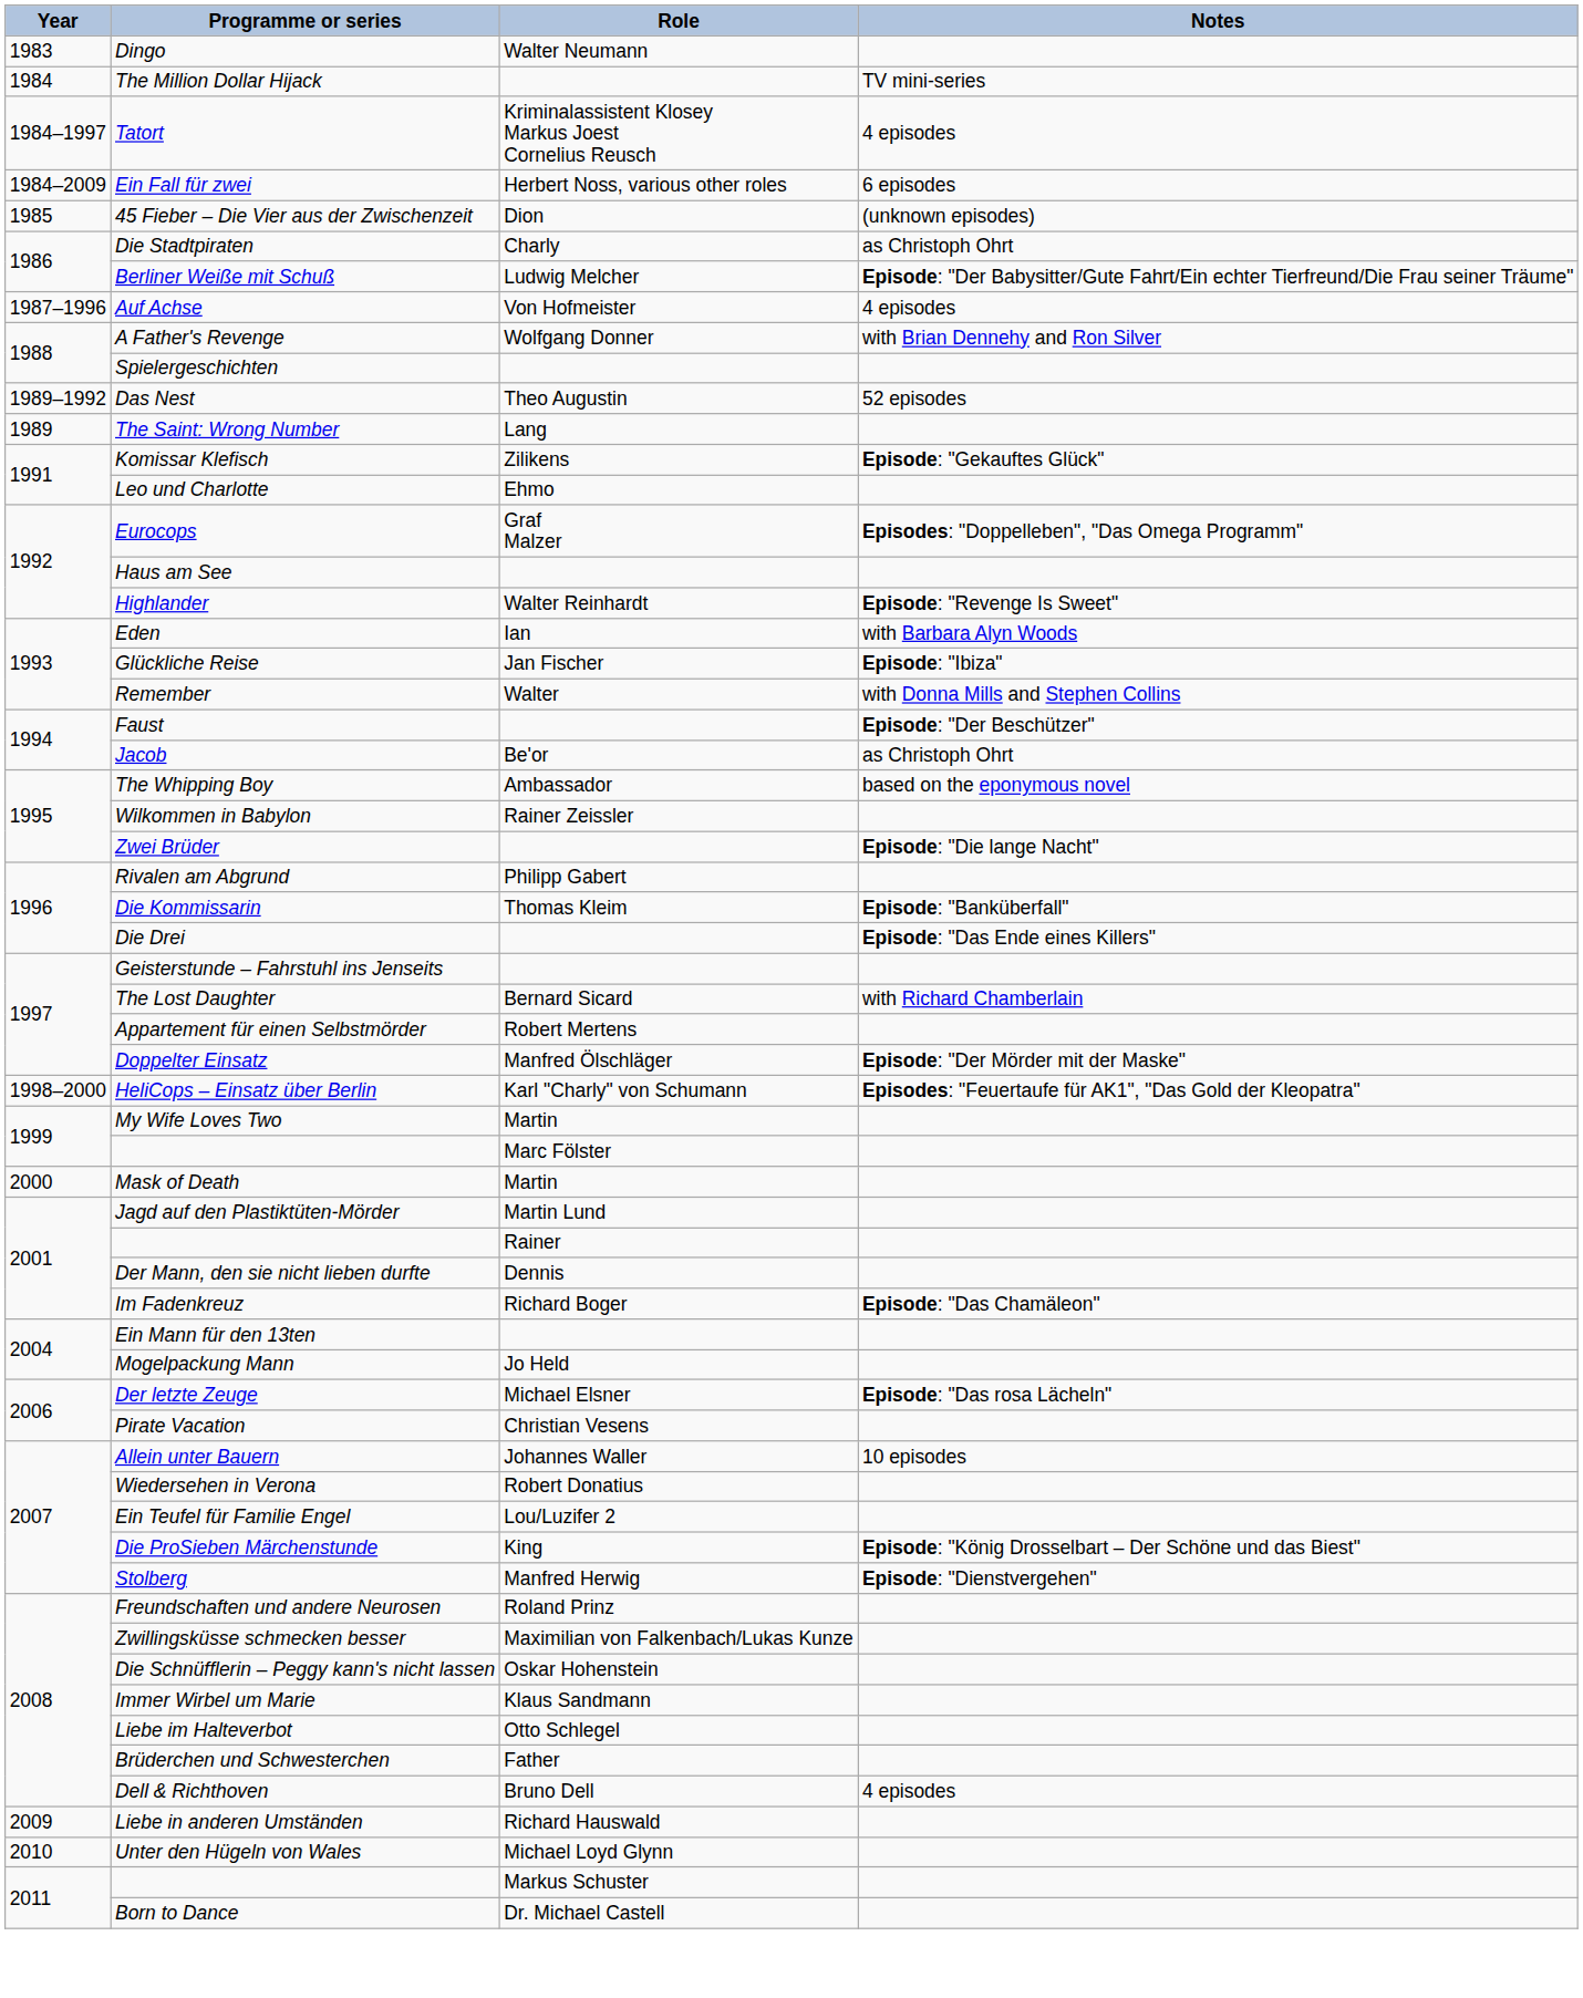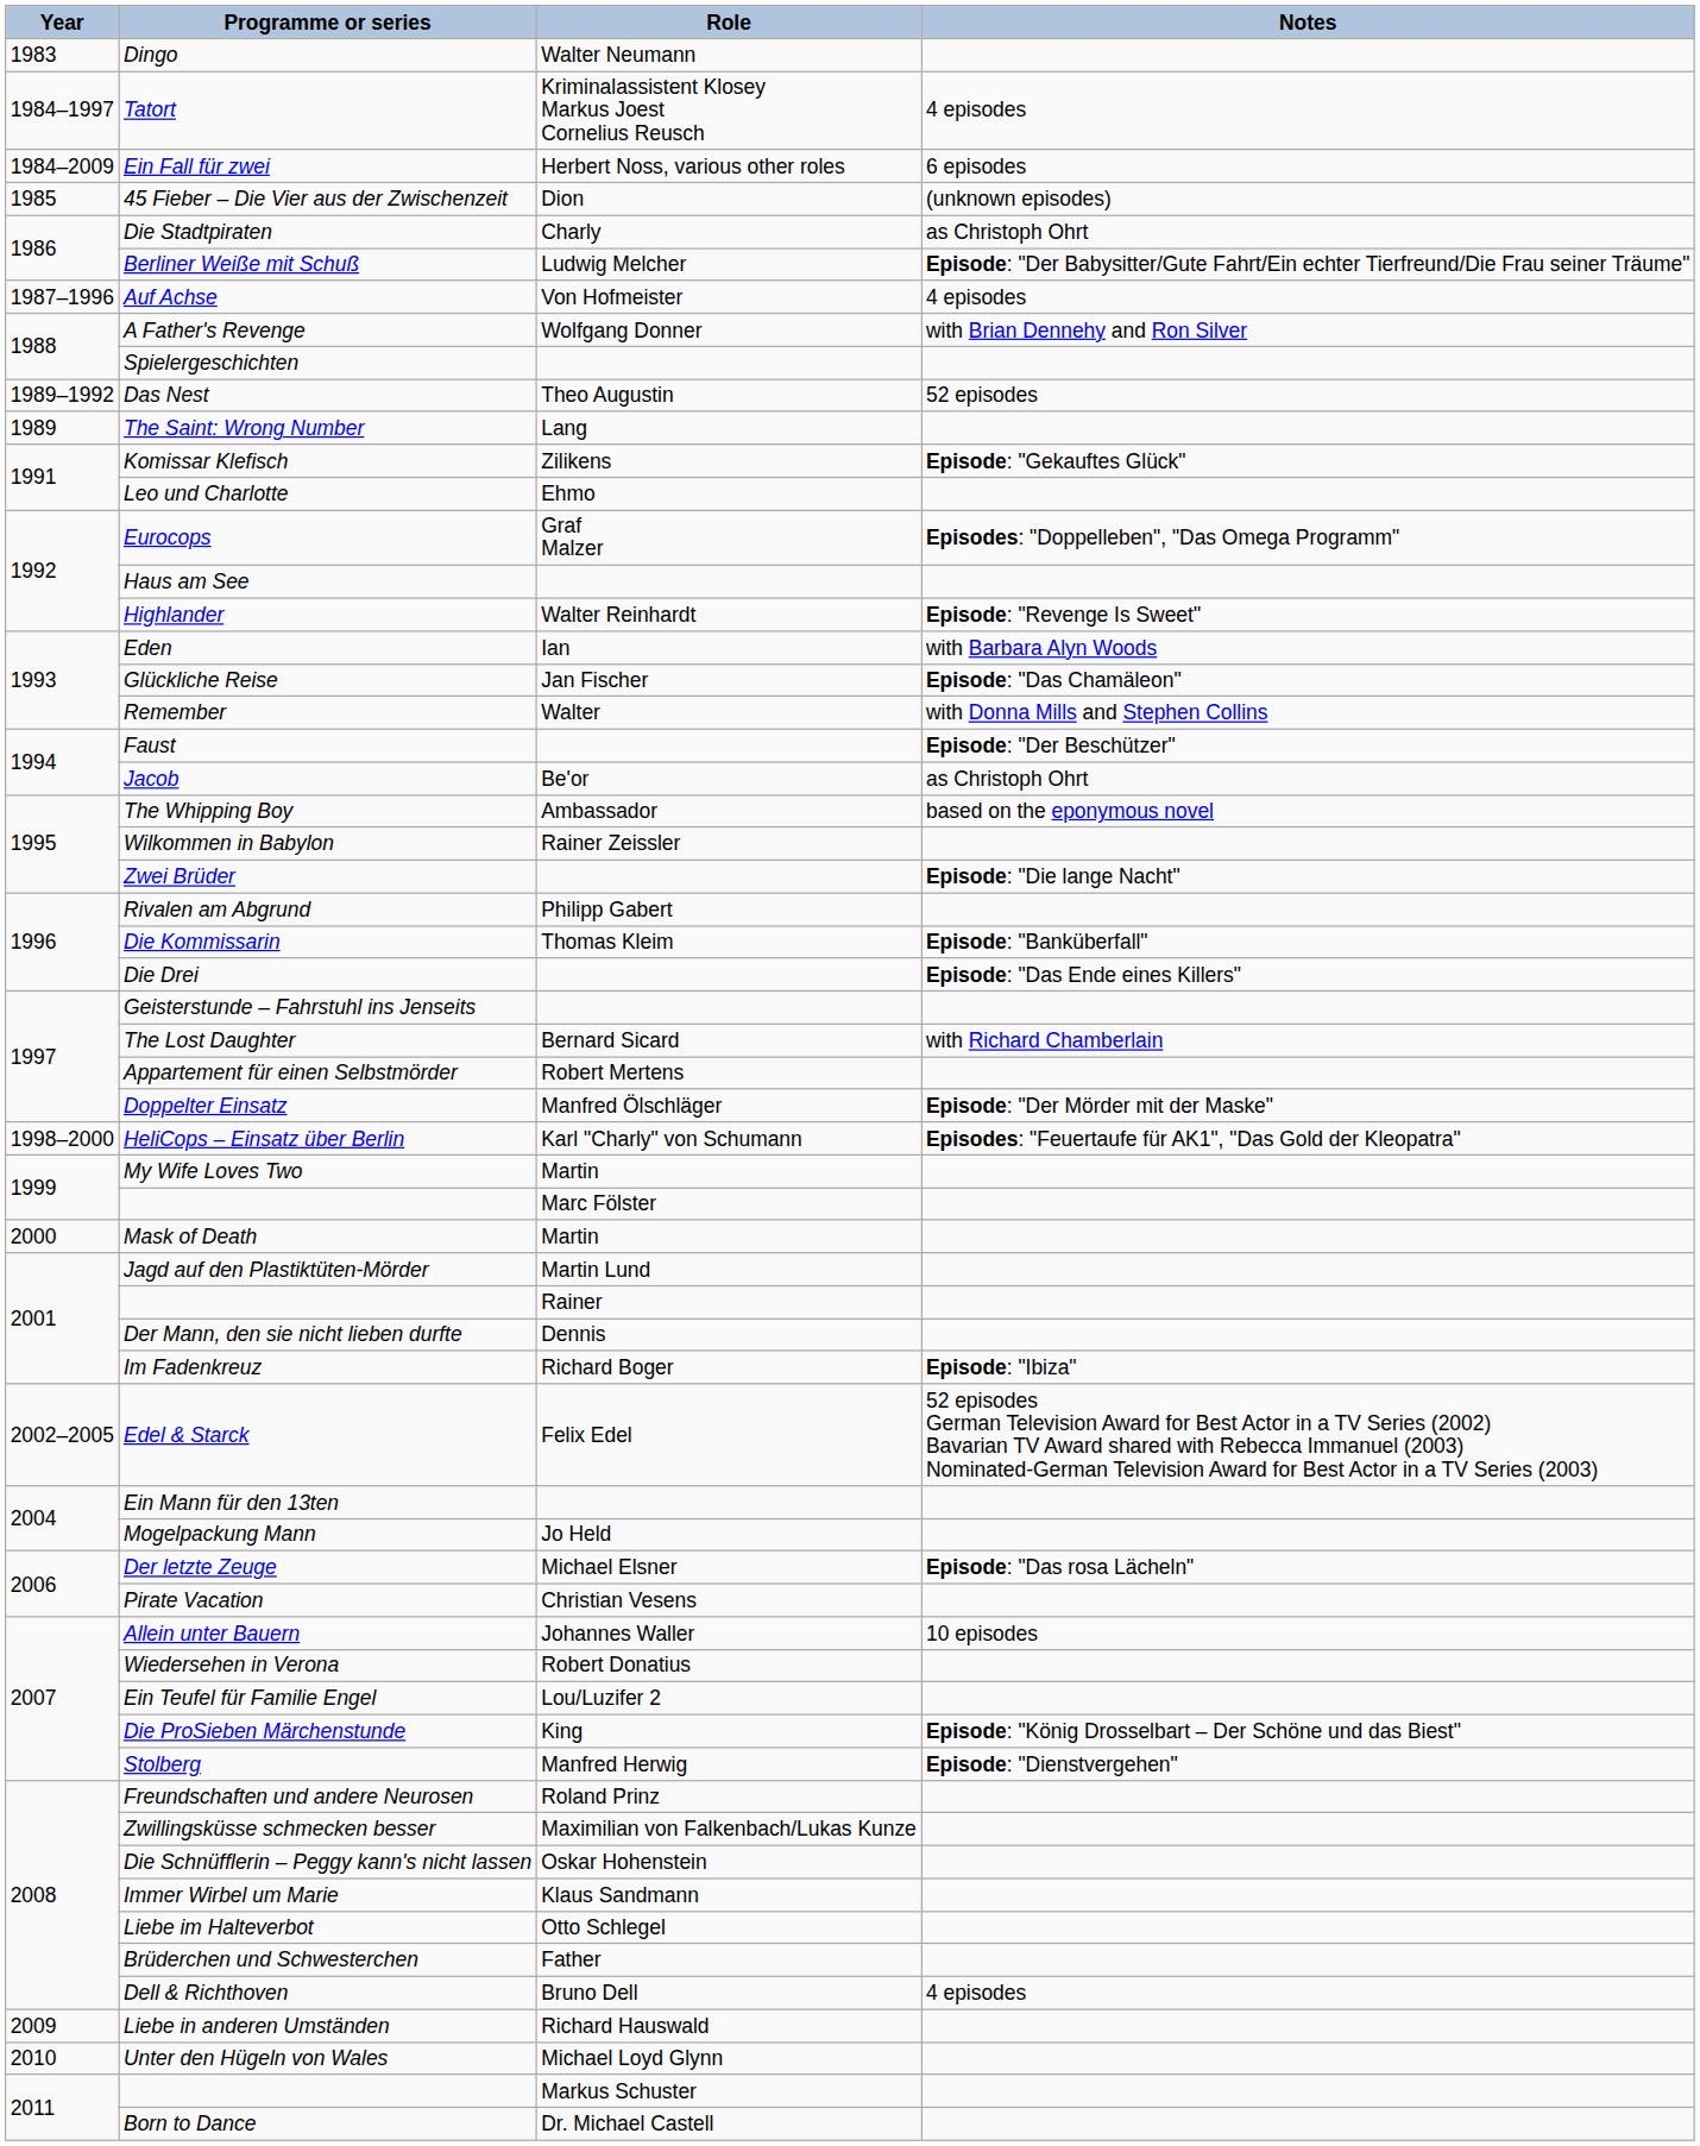 <table class="wikitable" style="font-size:90%;">
 <tr>
 <th style="background:#B0C4DE;">Year</th>
 <th style="background:#B0C4DE;">Programme or series</th>
 <th style="background:#B0C4DE;">Role</th>
 <th style="background:#B0C4DE;">Notes</th>
 </tr>
 <tr>
 <td>1983</td>
 <td><em>Dingo</em></td>
 <td>Walter Neumann</td>
 <td></td>
-</tr>
-<tr>
-<td>1984</td>
-<td><em>The Million Dollar Hijack</em></td>
-<td></td>
-<td>TV mini-series</td>
 </tr>
 <tr>
 <td>1984–1997</td>
 <td><em><a href='#'>Tatort</a></em></td>
 <td>Kriminalassistent Klosey<br>Markus Joest<br>Cornelius Reusch</td>
 <td>4 episodes</td>
 </tr>
 <tr>
 <td>1984–2009</td>
 <td><em><a href='#'>Ein Fall für zwei</a></em></td>
 <td>Herbert Noss, various other roles</td>
 <td>6 episodes</td>
 </tr>
 <tr>
 <td>1985</td>
 <td><em>45 Fieber – Die Vier aus der Zwischenzeit</em></td>
 <td>Dion</td>
 <td>(unknown episodes)</td>
 </tr>
 <tr>
 <td rowspan="2">1986</td>
 <td><em>Die Stadtpiraten</em></td>
 <td>Charly</td>
 <td>as Christoph Ohrt</td>
 </tr>
 <tr>
 <td><em><a href='#'>Berliner Weiße mit Schuß</a></em></td>
 <td>Ludwig Melcher</td>
 <td><strong>Episode</strong>: "Der Babysitter/Gute Fahrt/Ein echter Tierfreund/Die Frau seiner Träume"</td>
 </tr>
 <tr>
 <td>1987–1996</td>
 <td><em><a href='#'>Auf Achse</a></em></td>
 <td>Von Hofmeister</td>
 <td>4 episodes</td>
 </tr>
 <tr>
 <td rowspan="2">1988</td>
 <td><em>A Father's Revenge</em></td>
 <td>Wolfgang Donner</td>
 <td>with <a href='#'>Brian Dennehy</a> and <a href='#'>Ron Silver</a></td>
 </tr>
 <tr>
 <td><em>Spielergeschichten</em></td>
 <td></td>
 <td></td>
 </tr>
 <tr>
 <td>1989–1992</td>
 <td><em>Das Nest</em></td>
 <td>Theo Augustin</td>
 <td>52 episodes</td>
 </tr>
 <tr>
 <td>1989</td>
 <td><em><a href='#'>The Saint: Wrong Number</a></em></td>
 <td>Lang</td>
 <td></td>
 </tr>
 <tr>
 <td rowspan="2">1991</td>
 <td><em>Komissar Klefisch</em></td>
 <td>Zilikens</td>
 <td><strong>Episode</strong>: "Gekauftes Glück"</td>
 </tr>
 <tr>
 <td><em>Leo und Charlotte</em></td>
 <td>Ehmo</td>
 <td></td>
 </tr>
 <tr>
 <td rowspan="3">1992</td>
 <td><em><a href='#'>Eurocops</a></em></td>
 <td>Graf<br>Malzer</td>
 <td><strong>Episodes</strong>: "Doppelleben", "Das Omega Programm"</td>
 </tr>
 <tr>
 <td><em>Haus am See</em></td>
 <td></td>
 <td></td>
 </tr>
 <tr>
 <td><em><a href='#'>Highlander</a></em></td>
 <td>Walter Reinhardt</td>
 <td><strong>Episode</strong>: "Revenge Is Sweet"</td>
 </tr>
 <tr>
 <td rowspan="3">1993</td>
 <td><em>Eden</em></td>
 <td>Ian</td>
 <td>with <a href='#'>Barbara Alyn Woods</a></td>
 </tr>
 <tr>
 <td><em>Glückliche Reise</em></td>
 <td>Jan Fischer</td>
-<td><strong>Episode</strong>: "Ibiza"</td>
+<td><strong>Episode</strong>: "Das Chamäleon"</td>
 </tr>
 <tr>
 <td><em>Remember</em></td>
 <td>Walter</td>
 <td>with <a href='#'>Donna Mills</a> and <a href='#'>Stephen Collins</a></td>
 </tr>
 <tr>
 <td rowspan="2">1994</td>
 <td><em>Faust</em></td>
 <td></td>
 <td><strong>Episode</strong>: "Der Beschützer"</td>
 </tr>
 <tr>
 <td><em><a href='#'>Jacob</a></em></td>
 <td>Be'or</td>
 <td>as Christoph Ohrt</td>
 </tr>
 <tr>
 <td rowspan="3">1995</td>
 <td><em>The Whipping Boy</em></td>
 <td>Ambassador</td>
 <td>based on the <a href='#'>eponymous novel</a></td>
 </tr>
 <tr>
 <td><em>Wilkommen in Babylon</em></td>
 <td>Rainer Zeissler</td>
 <td></td>
 </tr>
 <tr>
 <td><em><a href='#'>Zwei Brüder</a></em></td>
 <td></td>
 <td><strong>Episode</strong>: "Die lange Nacht"</td>
 </tr>
 <tr>
 <td rowspan="3">1996</td>
 <td><em>Rivalen am Abgrund</em></td>
 <td>Philipp Gabert</td>
 <td></td>
 </tr>
 <tr>
 <td><em><a href='#'>Die Kommissarin</a></em></td>
 <td>Thomas Kleim</td>
 <td><strong>Episode</strong>: "Banküberfall"</td>
 </tr>
 <tr>
 <td><em>Die Drei</em></td>
 <td></td>
 <td><strong>Episode</strong>: "Das Ende eines Killers"</td>
 </tr>
 <tr>
 <td rowspan="4">1997</td>
 <td><em>Geisterstunde – Fahrstuhl ins Jenseits</em></td>
 <td></td>
 <td></td>
 </tr>
 <tr>
 <td><em>The Lost Daughter</em></td>
 <td>Bernard Sicard</td>
 <td>with <a href='#'>Richard Chamberlain</a></td>
 </tr>
 <tr>
 <td><em>Appartement für einen Selbstmörder</em></td>
 <td>Robert Mertens</td>
 <td></td>
 </tr>
 <tr>
 <td><em><a href='#'>Doppelter Einsatz</a></em></td>
 <td>Manfred Ölschläger</td>
 <td><strong>Episode</strong>: "Der Mörder mit der Maske"</td>
 </tr>
 <tr>
 <td>1998–2000</td>
 <td><em><a href='#'>HeliCops – Einsatz über Berlin</a></em></td>
 <td>Karl "Charly" von Schumann</td>
 <td><strong>Episodes</strong>: "Feuertaufe für AK1", "Das Gold der Kleopatra"</td>
 </tr>
 <tr>
 <td rowspan="2">1999</td>
 <td><em>My Wife Loves Two</em></td>
 <td>Martin</td>
 <td></td>
 </tr>
 <tr>
 <td><em></em></td>
 <td>Marc Fölster</td>
 <td></td>
 </tr>
 <tr>
 <td>2000</td>
 <td><em>Mask of Death</em></td>
 <td>Martin</td>
 <td></td>
 </tr>
 <tr>
 <td rowspan="4">2001</td>
 <td><em>Jagd auf den Plastiktüten-Mörder</em></td>
 <td>Martin Lund</td>
 <td></td>
 </tr>
 <tr>
 <td><em></em></td>
 <td>Rainer</td>
 <td></td>
 </tr>
 <tr>
 <td><em>Der Mann, den sie nicht lieben durfte</em></td>
 <td>Dennis</td>
 <td></td>
 </tr>
 <tr>
 <td><em>Im Fadenkreuz</em></td>
 <td>Richard Boger</td>
-<td><strong>Episode</strong>: "Das Chamäleon"</td>
+<td><strong>Episode</strong>: "Ibiza"</td>
+</tr>
+<tr>
+<td>2002–2005</td>
+<td><em><a href='#'>Edel & Starck</a></em></td>
+<td>Felix Edel</td>
+<td>52 episodes<br>German Television Award for Best Actor in a TV Series (2002)<br>Bavarian TV Award shared with Rebecca Immanuel (2003)<br>Nominated-German Television Award for Best Actor in a TV Series (2003)</td>
 </tr>
 <tr>
 <td rowspan="2">2004</td>
 <td><em>Ein Mann für den 13ten</em></td>
 <td></td>
 <td></td>
 </tr>
 <tr>
 <td><em>Mogelpackung Mann</em></td>
 <td>Jo Held</td>
 <td></td>
 </tr>
 <tr>
 <td rowspan="2">2006</td>
 <td><em><a href='#'>Der letzte Zeuge</a></em></td>
 <td>Michael Elsner</td>
 <td><strong>Episode</strong>: "Das rosa Lächeln"</td>
 </tr>
 <tr>
 <td><em>Pirate Vacation</em></td>
 <td>Christian Vesens</td>
 <td></td>
 </tr>
 <tr>
 <td rowspan="5">2007</td>
 <td><em><a href='#'>Allein unter Bauern</a></em></td>
 <td>Johannes Waller</td>
 <td>10 episodes</td>
 </tr>
 <tr>
 <td><em>Wiedersehen in Verona</em></td>
 <td>Robert Donatius</td>
 <td></td>
 </tr>
 <tr>
 <td><em>Ein Teufel für Familie Engel</em></td>
 <td>Lou/Luzifer 2</td>
 <td></td>
 </tr>
 <tr>
 <td><em><a href='#'>Die ProSieben Märchenstunde</a></em></td>
 <td>King</td>
 <td><strong>Episode</strong>: "König Drosselbart – Der Schöne und das Biest"</td>
 </tr>
 <tr>
 <td><em><a href='#'>Stolberg</a></em></td>
 <td>Manfred Herwig</td>
 <td><strong>Episode</strong>: "Dienstvergehen"</td>
 </tr>
 <tr>
 <td rowspan="7">2008</td>
 <td><em>Freundschaften und andere Neurosen</em></td>
 <td>Roland Prinz</td>
 <td></td>
 </tr>
 <tr>
 <td><em>Zwillingsküsse schmecken besser</em></td>
 <td>Maximilian von Falkenbach/Lukas Kunze</td>
 <td></td>
 </tr>
 <tr>
 <td><em>Die Schnüfflerin – Peggy kann's nicht lassen</em></td>
 <td>Oskar Hohenstein</td>
 <td></td>
 </tr>
 <tr>
 <td><em>Immer Wirbel um Marie</em></td>
 <td>Klaus Sandmann</td>
 <td></td>
 </tr>
 <tr>
 <td><em>Liebe im Halteverbot</em></td>
 <td>Otto Schlegel</td>
 <td></td>
 </tr>
 <tr>
 <td><em>Brüderchen und Schwesterchen</em></td>
 <td>Father</td>
 <td></td>
 </tr>
 <tr>
 <td><em>Dell & Richthoven</em></td>
 <td>Bruno Dell</td>
 <td>4 episodes</td>
 </tr>
 <tr>
 <td>2009</td>
 <td><em>Liebe in anderen Umständen</em></td>
 <td>Richard Hauswald</td>
 <td></td>
 </tr>
 <tr>
 <td>2010</td>
 <td><em>Unter den Hügeln von Wales</em></td>
 <td>Michael Loyd Glynn</td>
 <td></td>
 </tr>
 <tr>
 <td rowspan="2">2011</td>
 <td><em></em></td>
 <td>Markus Schuster</td>
 <td></td>
 </tr>
 <tr>
 <td><em>Born to Dance</em></td>
 <td>Dr. Michael Castell</td>
 <td></td>
 </tr>
 </table>
